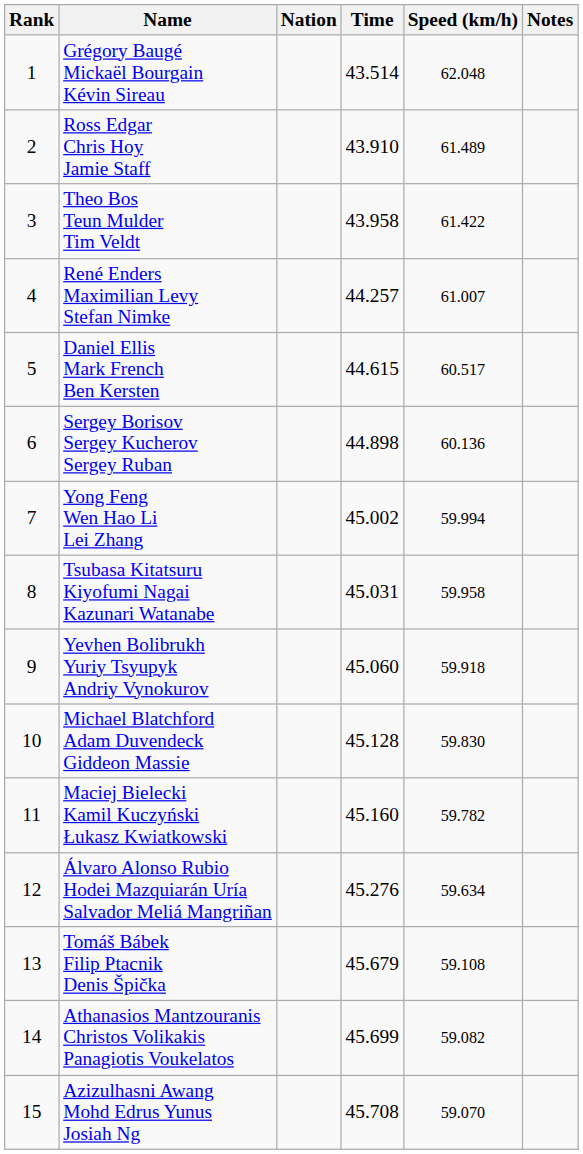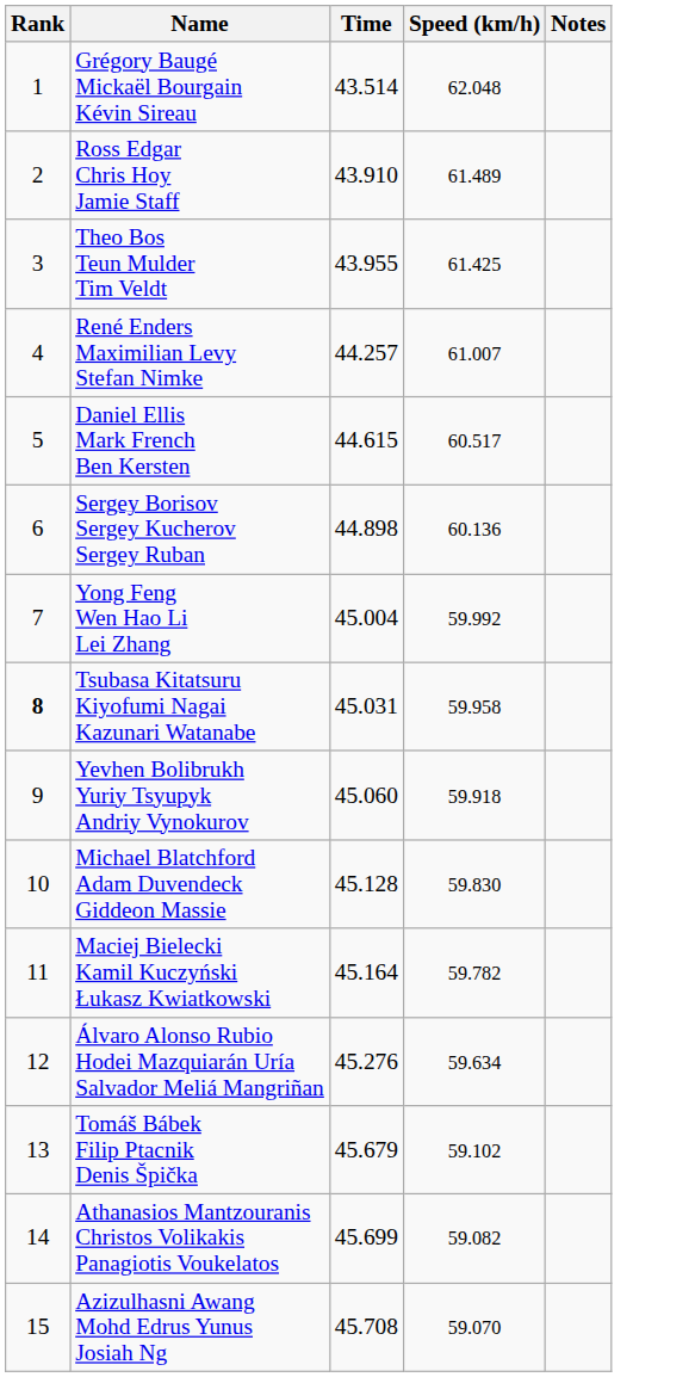 <table class=wikitable sortable style=text-align:center>
 <tr>
 <th>Rank</th>
 <th>Name</th>
-<th>Nation</th>
 <th>Time</th>
 <th>Speed (km/h)</th>
 <th>Notes</th>
 </tr>
 <tr>
 <td>1</td>
 <td align=left><a href='#'>Grégory Baugé</a><br><a href='#'>Mickaël Bourgain</a><br><a href='#'>Kévin Sireau</a></td>
-<td align=left></td>
 <td>43.514</td>
 <td><small>62.048</small></td>
 <td></td>
 </tr>
 <tr>
 <td>2</td>
 <td align=left><a href='#'>Ross Edgar</a><br><a href='#'>Chris Hoy</a><br><a href='#'>Jamie Staff</a></td>
-<td align=left></td>
 <td>43.910</td>
 <td><small>61.489</small></td>
 <td></td>
 </tr>
 <tr>
 <td>3</td>
 <td align=left><a href='#'>Theo Bos</a><br><a href='#'>Teun Mulder</a><br><a href='#'>Tim Veldt</a></td>
-<td align=left></td>
-<td>43.958</td>
-<td><small>61.422</small></td>
+<td>43.955</td>
+<td><small>61.425</small></td>
 <td></td>
 </tr>
 <tr>
 <td>4</td>
 <td align=left><a href='#'>René Enders</a><br><a href='#'>Maximilian Levy</a><br><a href='#'>Stefan Nimke</a></td>
-<td align=left></td>
 <td>44.257</td>
 <td><small>61.007</small></td>
 <td></td>
 </tr>
 <tr>
 <td>5</td>
 <td align=left><a href='#'>Daniel Ellis</a><br><a href='#'>Mark French</a><br><a href='#'>Ben Kersten</a></td>
-<td align=left></td>
 <td>44.615</td>
 <td><small>60.517</small></td>
 <td></td>
 </tr>
 <tr>
 <td>6</td>
 <td align=left><a href='#'>Sergey Borisov</a><br><a href='#'>Sergey Kucherov</a><br><a href='#'>Sergey Ruban</a></td>
-<td align=left></td>
 <td>44.898</td>
 <td><small>60.136</small></td>
 <td></td>
 </tr>
 <tr>
 <td>7</td>
 <td align=left><a href='#'>Yong Feng</a><br><a href='#'>Wen Hao Li</a><br><a href='#'>Lei Zhang</a></td>
-<td align=left></td>
-<td>45.002</td>
-<td><small>59.994</small></td>
+<td>45.004</td>
+<td><small>59.992</small></td>
 <td></td>
 </tr>
 <tr>
-<td>8</td>
+<td><strong>8</strong></td>
 <td align=left><a href='#'>Tsubasa Kitatsuru</a><br><a href='#'>Kiyofumi Nagai</a><br><a href='#'>Kazunari Watanabe</a></td>
-<td align=left></td>
 <td>45.031</td>
 <td><small>59.958</small></td>
 <td></td>
 </tr>
 <tr>
 <td>9</td>
 <td align=left><a href='#'>Yevhen Bolibrukh</a><br><a href='#'>Yuriy Tsyupyk</a><br><a href='#'>Andriy Vynokurov</a></td>
-<td align=left></td>
 <td>45.060</td>
 <td><small>59.918</small></td>
 <td></td>
 </tr>
 <tr>
 <td>10</td>
 <td align=left><a href='#'>Michael Blatchford</a><br><a href='#'>Adam Duvendeck</a><br><a href='#'>Giddeon Massie</a></td>
-<td align=left></td>
 <td>45.128</td>
 <td><small>59.830</small></td>
 <td></td>
 </tr>
 <tr>
 <td>11</td>
 <td align=left><a href='#'>Maciej Bielecki</a><br><a href='#'>Kamil Kuczyński</a><br><a href='#'>Łukasz Kwiatkowski</a></td>
-<td align=left></td>
-<td>45.160</td>
+<td>45.164</td>
 <td><small>59.782</small></td>
 <td></td>
 </tr>
 <tr>
 <td>12</td>
 <td align=left><a href='#'>Álvaro Alonso Rubio</a><br><a href='#'>Hodei Mazquiarán Uría</a><br><a href='#'>Salvador Meliá Mangriñan</a></td>
-<td align=left></td>
 <td>45.276</td>
 <td><small>59.634</small></td>
 <td></td>
 </tr>
 <tr>
 <td>13</td>
 <td align=left><a href='#'>Tomáš Bábek</a><br><a href='#'>Filip Ptacnik</a><br><a href='#'>Denis Špička</a></td>
-<td align=left></td>
 <td>45.679</td>
-<td><small>59.108</small></td>
+<td><small>59.102</small></td>
 <td></td>
 </tr>
 <tr>
 <td>14</td>
 <td align=left><a href='#'>Athanasios Mantzouranis</a><br><a href='#'>Christos Volikakis</a><br><a href='#'>Panagiotis Voukelatos</a></td>
-<td align=left></td>
 <td>45.699</td>
 <td><small>59.082</small></td>
 <td></td>
 </tr>
 <tr>
 <td>15</td>
 <td align=left><a href='#'>Azizulhasni Awang</a><br><a href='#'>Mohd Edrus Yunus</a><br><a href='#'>Josiah Ng</a></td>
-<td align=left></td>
 <td>45.708</td>
 <td><small>59.070</small></td>
 <td></td>
 </tr>
 </table>
